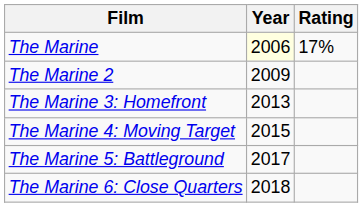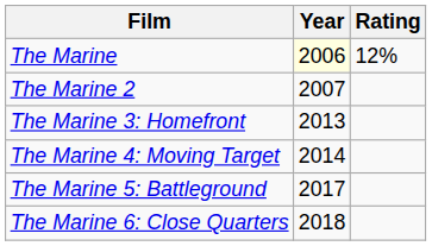 <table class="wikitable">
 <tr>
 <th>Film</th>
 <th>Year</th>
 <th>Rating</th>
 </tr>
 <tr>
 <td><em><a href='#'>The Marine</a></em></td>
 <td style="background: lightyellow;">2006</td>
-<td>17%</td>
+<td>12%</td>
 </tr>
 <tr>
 <td><em><a href='#'>The Marine 2</a></em></td>
-<td>2009</td>
+<td>2007</td>
 <td></td>
 </tr>
 <tr>
 <td><em><a href='#'>The Marine 3: Homefront</a></em></td>
 <td>2013</td>
 <td></td>
 </tr>
 <tr>
 <td><em><a href='#'>The Marine 4: Moving Target </a></em></td>
-<td>2015</td>
+<td>2014</td>
 <td></td>
 </tr>
 <tr>
 <td><em><a href='#'>The Marine 5: Battleground</a></em></td>
 <td>2017</td>
 <td></td>
 </tr>
 <tr>
 <td><em><a href='#'>The Marine 6: Close Quarters</a></em></td>
 <td>2018</td>
 <td></td>
 </tr>
 </table>
